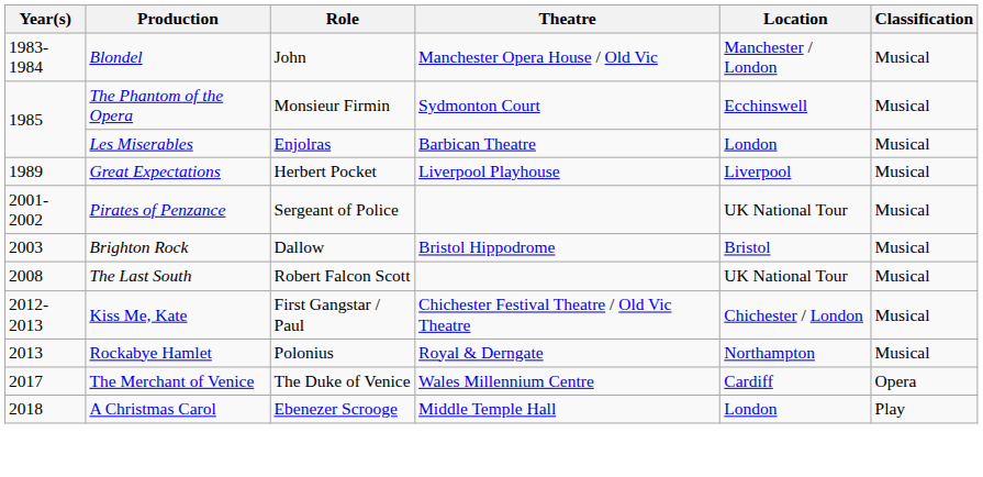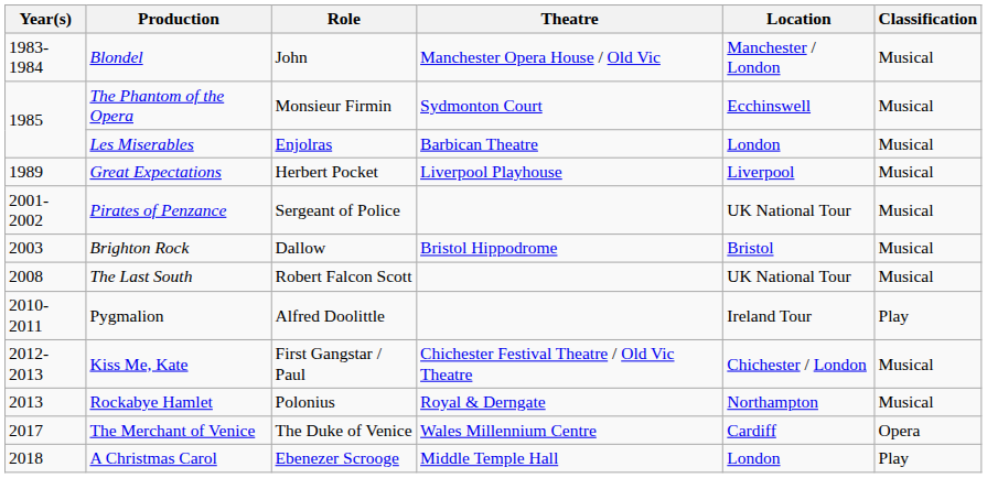 <table class="wikitable" style="text-align:left; font-size:95%">
 <tr>
 <th>Year(s)</th>
 <th>Production</th>
 <th>Role</th>
 <th>Theatre</th>
 <th>Location</th>
 <th>Classification</th>
 </tr>
 <tr>
 <td>1983-1984</td>
 <td><em><a href='#'>Blondel</a></em></td>
 <td>John</td>
 <td><a href='#'>Manchester Opera House</a> / <a href='#'>Old Vic</a></td>
 <td><a href='#'>Manchester</a> / <a href='#'>London</a></td>
 <td>Musical</td>
 </tr>
 <tr>
 <td rowspan=2>1985</td>
 <td><a href='#'><em>The Phantom of the Opera</em></a></td>
 <td>Monsieur Firmin</td>
 <td><a href='#'>Sydmonton Court</a></td>
 <td><a href='#'>Ecchinswell</a></td>
 <td>Musical</td>
 </tr>
 <tr>
 <td><em><a href='#'>Les Miserables</a></em></td>
 <td><a href='#'>Enjolras</a></td>
 <td><a href='#'>Barbican Theatre</a></td>
 <td><a href='#'>London</a></td>
 <td>Musical</td>
 </tr>
 <tr>
 <td>1989</td>
 <td><em><a href='#'>Great Expectations</a></em></td>
 <td>Herbert Pocket</td>
 <td><a href='#'>Liverpool Playhouse</a></td>
 <td><a href='#'>Liverpool</a></td>
 <td>Musical</td>
 </tr>
 <tr>
 <td>2001-2002</td>
 <td><em><a href='#'>Pirates of Penzance</a></em></td>
 <td>Sergeant of Police</td>
 <td></td>
 <td>UK National Tour</td>
 <td>Musical</td>
 </tr>
 <tr>
 <td>2003</td>
 <td><em>Brighton Rock</em></td>
 <td>Dallow</td>
 <td><a href='#'>Bristol Hippodrome</a></td>
 <td><a href='#'>Bristol</a></td>
 <td>Musical</td>
 </tr>
 <tr>
 <td>2008</td>
 <td><em>The Last South</td>
 <td>Robert Falcon Scott</td>
 <td></td>
 <td>UK National Tour</td>
 <td>Musical</td>
 </tr>
 <tr>
+<td>2010-2011</td>
+<td></em>Pygmalion<em></td>
+<td>Alfred Doolittle</td>
+<td></td>
+<td>Ireland Tour</td>
+<td>Play</td>
+</tr>
+<tr>
 <td>2012-2013</td>
 <td></em><a href='#'>Kiss Me, Kate</a><em></td>
 <td>First Gangstar / Paul</td>
 <td><a href='#'>Chichester Festival Theatre</a> / <a href='#'>Old Vic Theatre</a></td>
 <td><a href='#'>Chichester</a> / <a href='#'>London</a></td>
 <td>Musical</td>
 </tr>
 <tr>
 <td>2013</td>
 <td></em><a href='#'>Rockabye Hamlet</a><em></td>
 <td>Polonius</td>
 <td><a href='#'>Royal & Derngate</a></td>
 <td><a href='#'>Northampton</a></td>
 <td>Musical</td>
 </tr>
 <tr>
 <td>2017</td>
 <td></em><a href='#'>The Merchant of Venice</a><em></td>
 <td>The Duke of Venice</td>
 <td><a href='#'>Wales Millennium Centre</a></td>
 <td><a href='#'>Cardiff</a></td>
 <td>Opera</td>
 </tr>
 <tr>
 <td>2018</td>
 <td></em><a href='#'>A Christmas Carol</a><em></td>
 <td><a href='#'>Ebenezer Scrooge</a></td>
 <td><a href='#'>Middle Temple Hall</a></td>
 <td><a href='#'>London</a></td>
 <td>Play</td>
 </tr>
 </table>
